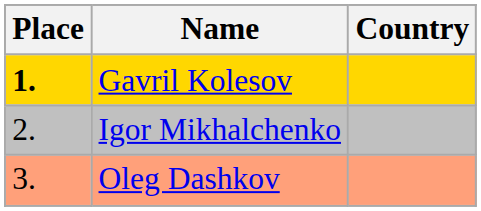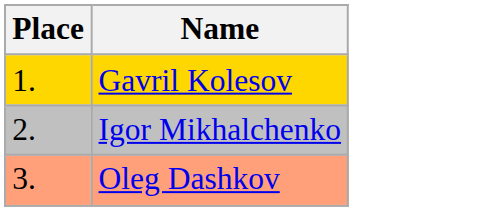 <table class="wikitable">
 <tr>
 <th>Place</th>
 <th>Name</th>
-<th>Country</th>
 </tr>
 <tr bgcolor="gold">
-<td><strong>1.</strong></td>
+<td>1.</td>
 <td><a href='#'>Gavril Kolesov</a></td>
-<td></td>
 </tr>
 <tr bgcolor="silver">
 <td>2.</td>
 <td><a href='#'>Igor Mikhalchenko</a></td>
-<td></td>
 </tr>
 <tr bgcolor="lightsalmon">
 <td>3.</td>
 <td><a href='#'>Oleg Dashkov</a></td>
-<td></td>
 </tr>
 </table>
